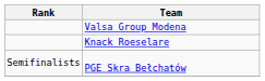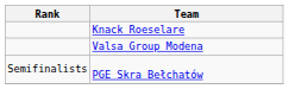 <table class="wikitable" style="text-align:center">
 <tr>
 <th width=40>Rank</th>
 <th width=240>Team</th>
 </tr>
 <tr>
 <td></td>
-<td align=left> <a href='#'>Valsa Group Modena</a></td>
+<td align=left> <a href='#'>Knack Roeselare</a></td>
 </tr>
 <tr>
 <td></td>
-<td align=left> <a href='#'>Knack Roeselare</a></td>
+<td align=left> <a href='#'>Valsa Group Modena</a></td>
 </tr>
 <tr>
 <td>Semifinalists</td>
 <td align=left><br>  <a href='#'>PGE Skra Bełchatów</a></td>
 </tr>
 <tr>
 </tr>
 </table>
